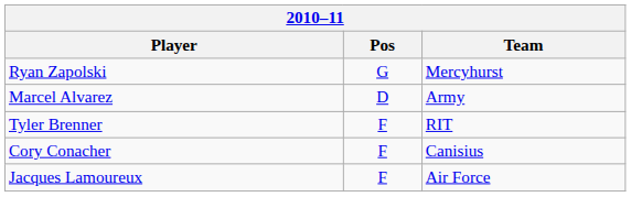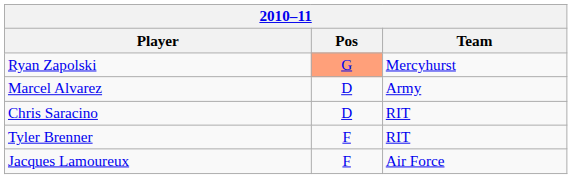 <table class="wikitable" width=95%>
 <tr>
 <th colspan=3><a href='#'>2010–11</a></th>
 </tr>
 <tr>
 <th>Player</th>
 <th>Pos</th>
 <th>Team</th>
 </tr>
 <tr>
 <td><a href='#'>Ryan Zapolski</a></td>
-<td style="text-align:center;"><a href='#'>G</a></td>
+<td style="background: lightsalmon; text-align:center;"><a href='#'>G</a></td>
 <td><a href='#'>Mercyhurst</a></td>
 </tr>
 <tr>
 <td><a href='#'>Marcel Alvarez</a></td>
 <td style="text-align:center;"><a href='#'>D</a></td>
 <td><a href='#'>Army</a></td>
 </tr>
 <tr>
+<td><a href='#'>Chris Saracino</a></td>
+<td style="text-align:center;"><a href='#'>D</a></td>
+<td><a href='#'>RIT</a></td>
+</tr>
+<tr>
 <td><a href='#'>Tyler Brenner</a></td>
 <td style="text-align:center;"><a href='#'>F</a></td>
 <td><a href='#'>RIT</a></td>
-</tr>
-<tr>
-<td><a href='#'>Cory Conacher</a></td>
-<td style="text-align:center;"><a href='#'>F</a></td>
-<td><a href='#'>Canisius</a></td>
 </tr>
 <tr>
 <td><a href='#'>Jacques Lamoureux</a></td>
 <td style="text-align:center;"><a href='#'>F</a></td>
 <td><a href='#'>Air Force</a></td>
 </tr>
 </table>
